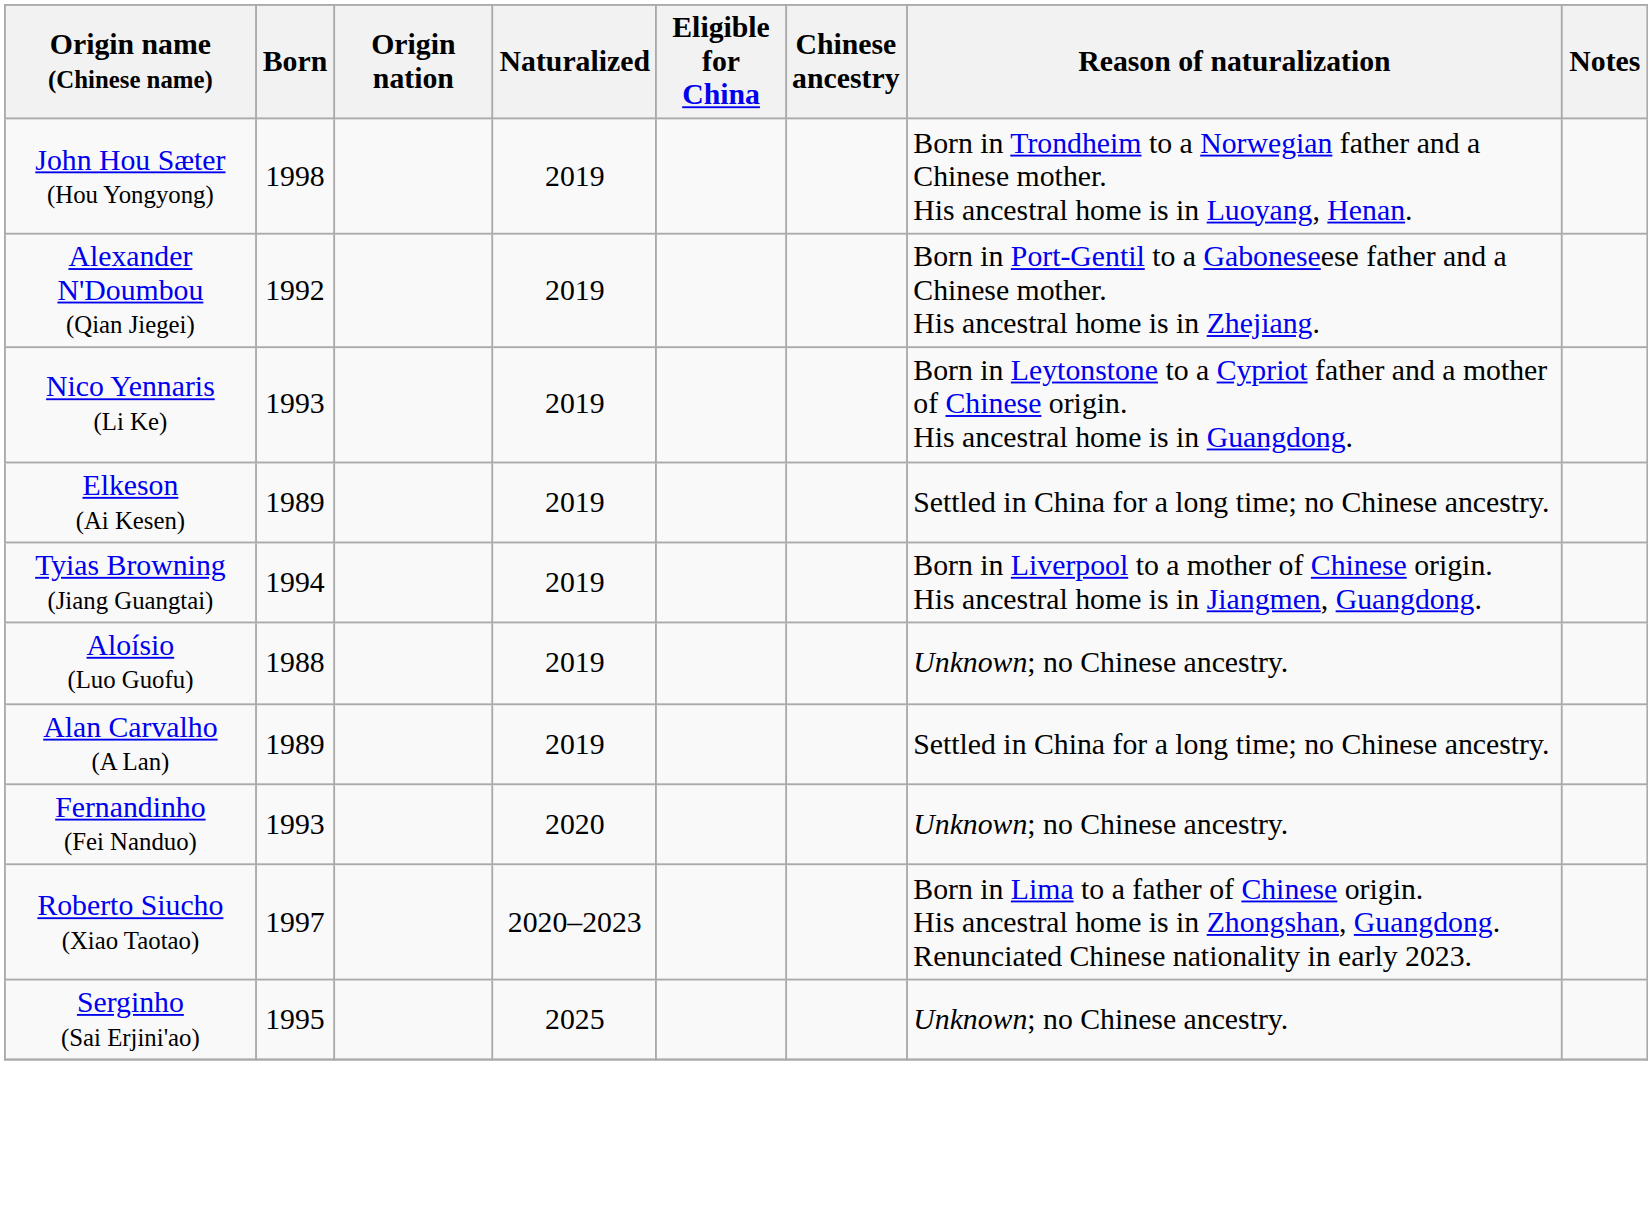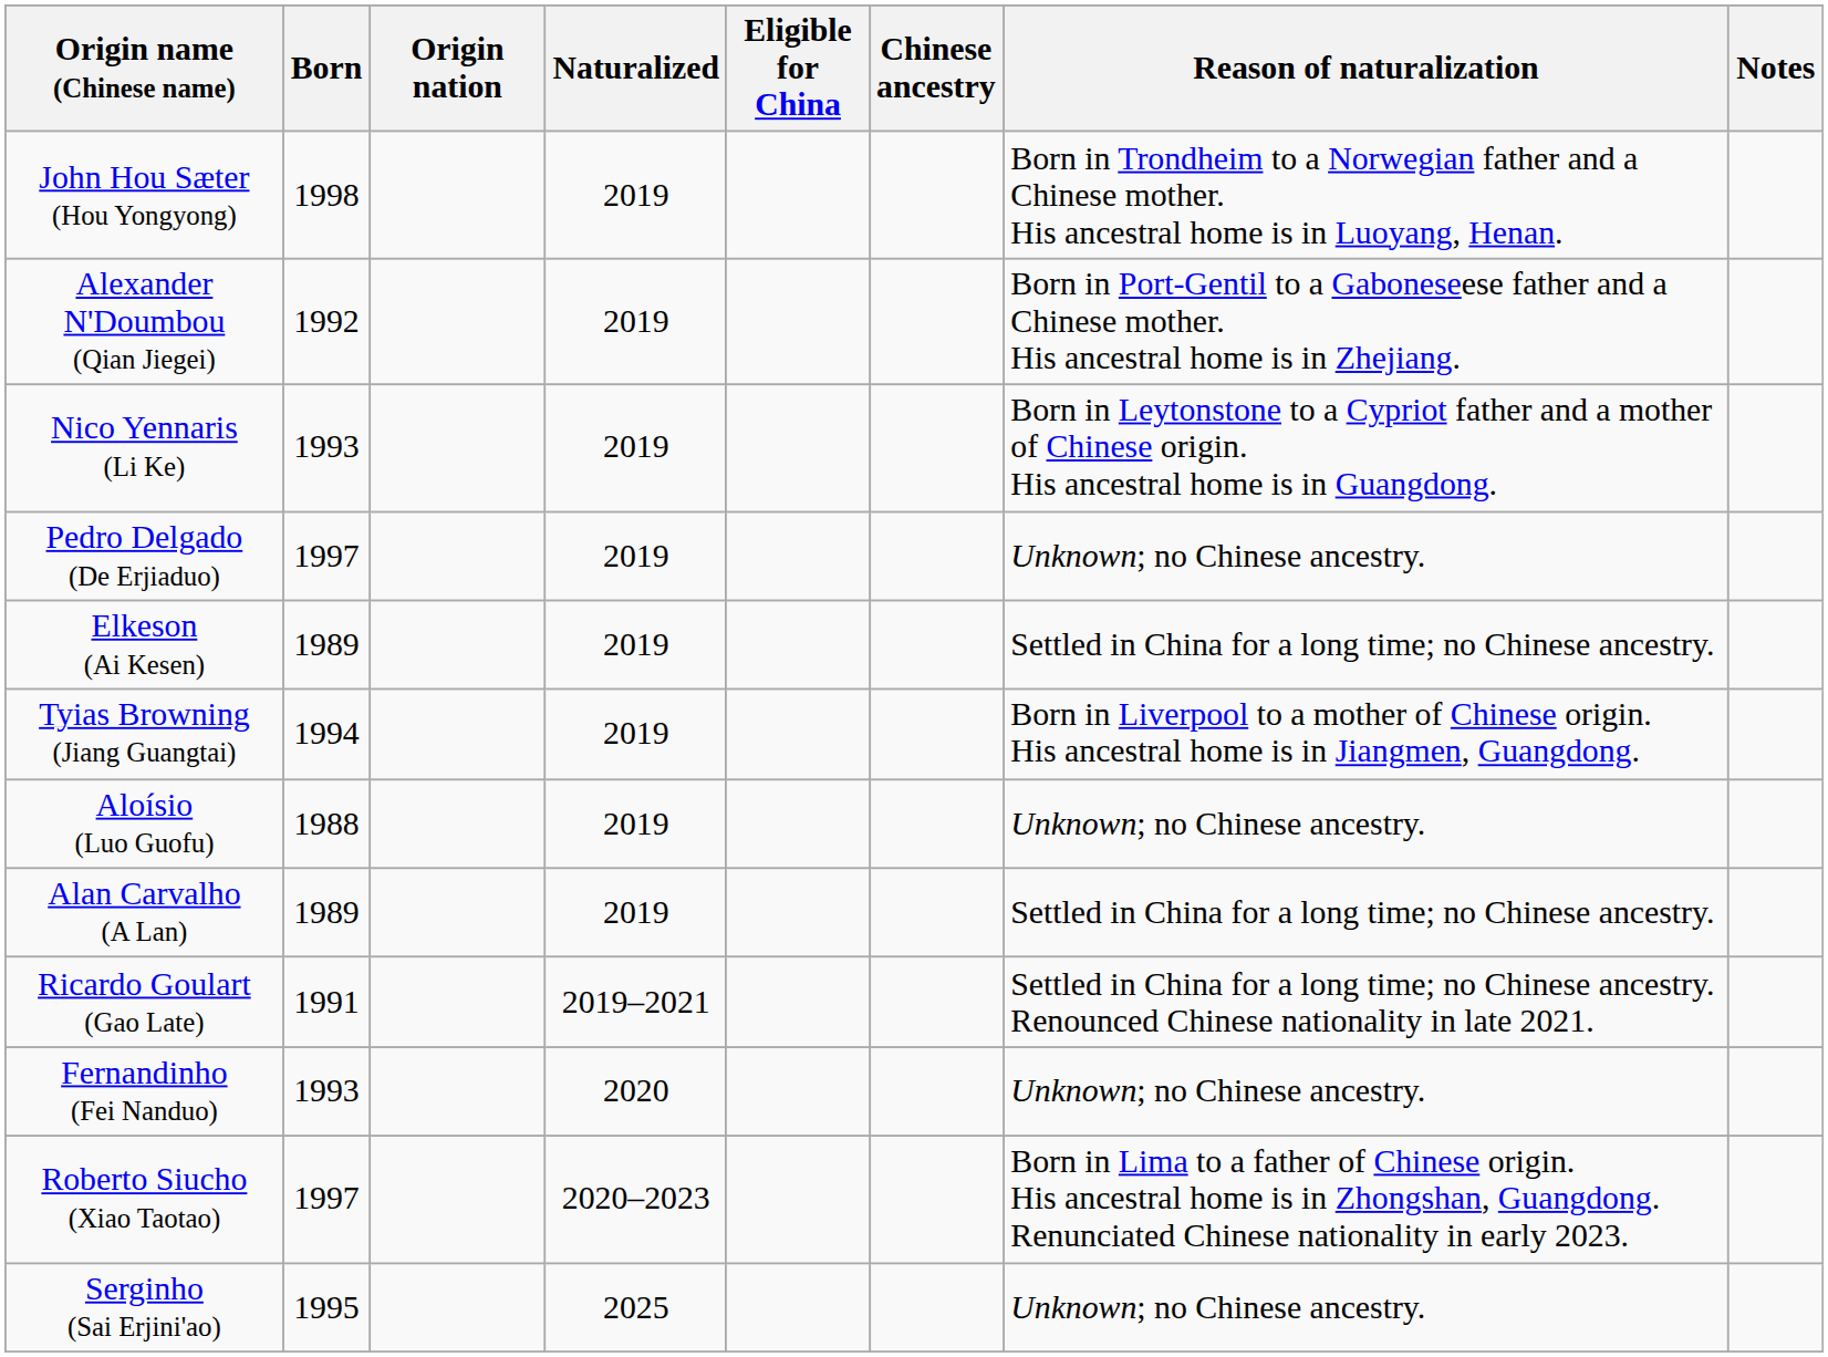 <table width=100% class="wikitable plainrowheaders sortable">
 <tr>
 <th scope="col">Origin name<br><small>(Chinese name)</small></th>
 <th scope="col">Born</th>
 <th scope="col">Origin nation</th>
 <th scope="col">Naturalized</th>
 <th scope="col">Eligible<br>for <a href='#'>China</a></th>
 <th scope="col">Chinese<br>ancestry</th>
 <th scope="col" class="unsortable">Reason of naturalization</th>
 <th scope="col" class="unsortable">Notes</th>
 </tr>
 <tr>
 <td scope="row"; align=center><a href='#'>John Hou Sæter</a><br><small>(Hou Yongyong)</small></td>
 <td align=center>1998</td>
 <td></td>
 <td align=center>2019</td>
 <td align=center></td>
 <td align=center></td>
 <td>Born in <a href='#'>Trondheim</a> to a <a href='#'>Norwegian</a> father and a Chinese mother.<br>His ancestral home is in <a href='#'>Luoyang</a>, <a href='#'>Henan</a>.</td>
 <td></td>
 </tr>
 <tr>
 <td scope="row"; align=center><a href='#'>Alexander N'Doumbou</a><br><small>(Qian Jiegei)</small></td>
 <td align=center>1992</td>
 <td></td>
 <td align=center>2019</td>
 <td align=center></td>
 <td align=center></td>
 <td>Born in <a href='#'>Port-Gentil</a> to a <a href='#'>Gabonese</a>ese father and a Chinese mother.<br>His ancestral home is in <a href='#'>Zhejiang</a>.</td>
 <td></td>
 </tr>
 <tr>
 <td scope="row"; align=center><a href='#'>Nico Yennaris</a><br><small>(Li Ke)</small></td>
 <td align=center>1993</td>
 <td></td>
 <td align=center>2019</td>
 <td align=center></td>
 <td align=center></td>
 <td>Born in <a href='#'>Leytonstone</a> to a <a href='#'>Cypriot</a> father and a mother of <a href='#'>Chinese</a> origin.<br>His ancestral home is in <a href='#'>Guangdong</a>.</td>
+<td></td>
+</tr>
+<tr>
+<td scope="row"; align=center><a href='#'>Pedro Delgado</a><br><small>(De Erjiaduo)</small></td>
+<td align=center>1997</td>
+<td></td>
+<td align=center>2019</td>
+<td align=center></td>
+<td align=center></td>
+<td><em>Unknown</em>; no Chinese ancestry.</td>
 <td></td>
 </tr>
 <tr>
 <td scope="row"; align=center><a href='#'>Elkeson</a><br><small>(Ai Kesen)</small></td>
 <td align=center>1989</td>
 <td></td>
 <td align=center>2019</td>
 <td align=center></td>
 <td align=center></td>
 <td>Settled in China for a long time; no Chinese ancestry.</td>
 <td></td>
 </tr>
 <tr>
 <td scope="row"; align=center><a href='#'>Tyias Browning</a><br><small>(Jiang Guangtai)</small></td>
 <td align=center>1994</td>
 <td></td>
 <td align=center>2019</td>
 <td align=center></td>
 <td align=center></td>
 <td>Born in <a href='#'>Liverpool</a> to a mother of <a href='#'>Chinese</a> origin.<br>His ancestral home is in <a href='#'>Jiangmen</a>, <a href='#'>Guangdong</a>.</td>
 <td></td>
 </tr>
 <tr>
 <td scope="row"; align=center><a href='#'>Aloísio</a><br><small>(Luo Guofu)</small></td>
 <td align=center>1988</td>
 <td></td>
 <td align=center>2019</td>
 <td align=center></td>
 <td align=center></td>
 <td><em>Unknown</em>; no Chinese ancestry.</td>
 <td></td>
 </tr>
 <tr>
 <td scope="row"; align=center><a href='#'>Alan Carvalho</a><br><small>(A Lan)</small></td>
 <td align=center>1989</td>
 <td></td>
 <td align=center>2019</td>
 <td align=center></td>
 <td align=center></td>
 <td>Settled in China for a long time; no Chinese ancestry.</td>
 <td></td>
 </tr>
 <tr>
+<td scope="row"; align=center><a href='#'>Ricardo Goulart</a><br><small>(Gao Late)</small></td>
+<td align=center>1991</td>
+<td></td>
+<td align=center>2019–2021</td>
+<td align=center></td>
+<td align=center></td>
+<td>Settled in China for a long time; no Chinese ancestry.<br>Renounced Chinese nationality in late 2021.</td>
+<td></td>
+</tr>
+<tr>
 <td scope="row"; align=center><a href='#'>Fernandinho</a><br><small>(Fei Nanduo)</small></td>
 <td align=center>1993</td>
 <td></td>
 <td align=center>2020</td>
 <td align=center></td>
 <td align=center></td>
 <td><em>Unknown</em>; no Chinese ancestry.</td>
 <td></td>
 </tr>
 <tr>
 <td scope="row"; align=center><a href='#'>Roberto Siucho</a><br><small>(Xiao Taotao)</small></td>
 <td align=center>1997</td>
 <td></td>
 <td align=center>2020–2023</td>
 <td align=center></td>
 <td align=center></td>
 <td>Born in <a href='#'>Lima</a> to a father of <a href='#'>Chinese</a> origin.<br>His ancestral home is in <a href='#'>Zhongshan</a>, <a href='#'>Guangdong</a>.<br>Renunciated Chinese nationality in early 2023.</td>
 <td></td>
 </tr>
 <tr>
 <td scope="row"; align=center><a href='#'>Serginho</a><br><small>(Sai Erjini'ao)</small></td>
 <td align=center>1995</td>
 <td></td>
 <td align=center>2025</td>
 <td align=center></td>
 <td align=center></td>
 <td><em>Unknown</em>; no Chinese ancestry.</td>
 <td></td>
 </tr>
 <tr>
 </tr>
 </table>
